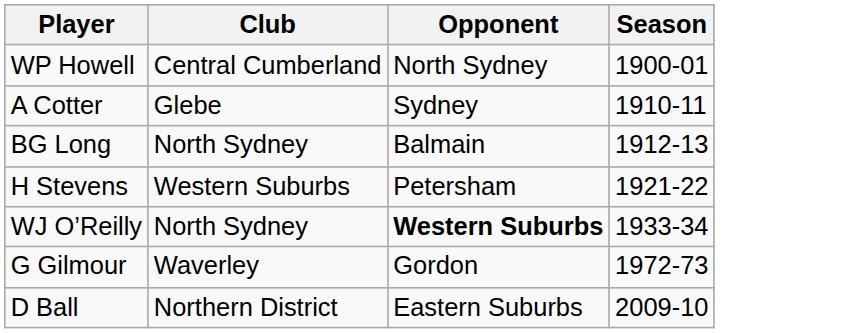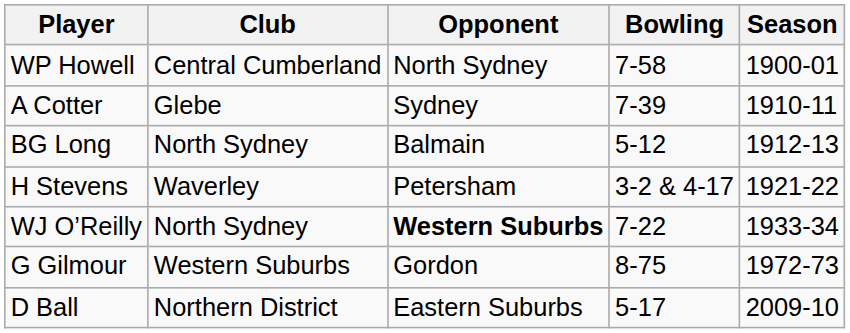 <table class="wikitable">
 <tr>
 <th>Player</th>
 <th>Club</th>
 <th>Opponent</th>
+<th>Bowling</th>
 <th>Season</th>
 </tr>
 <tr>
 <td>WP Howell</td>
 <td>Central Cumberland</td>
 <td>North Sydney</td>
+<td>7-58</td>
 <td>1900-01</td>
 </tr>
 <tr>
 <td>A Cotter</td>
 <td>Glebe</td>
 <td>Sydney</td>
+<td>7-39</td>
 <td>1910-11</td>
 </tr>
 <tr>
 <td>BG Long</td>
 <td>North Sydney</td>
 <td>Balmain</td>
+<td>5-12</td>
 <td>1912-13</td>
 </tr>
 <tr>
 <td>H Stevens</td>
-<td>Western Suburbs</td>
+<td>Waverley</td>
 <td>Petersham</td>
+<td>3-2 & 4-17</td>
 <td>1921-22</td>
 </tr>
 <tr>
 <td>WJ O’Reilly</td>
 <td>North Sydney</td>
 <td><strong>Western Suburbs</strong></td>
+<td>7-22</td>
 <td>1933-34</td>
 </tr>
 <tr>
 <td>G Gilmour</td>
-<td>Waverley</td>
+<td>Western Suburbs</td>
 <td>Gordon</td>
+<td>8-75</td>
 <td>1972-73</td>
 </tr>
 <tr>
 <td>D Ball</td>
 <td>Northern District</td>
 <td>Eastern Suburbs</td>
+<td>5-17</td>
 <td>2009-10</td>
 </tr>
 </table>
